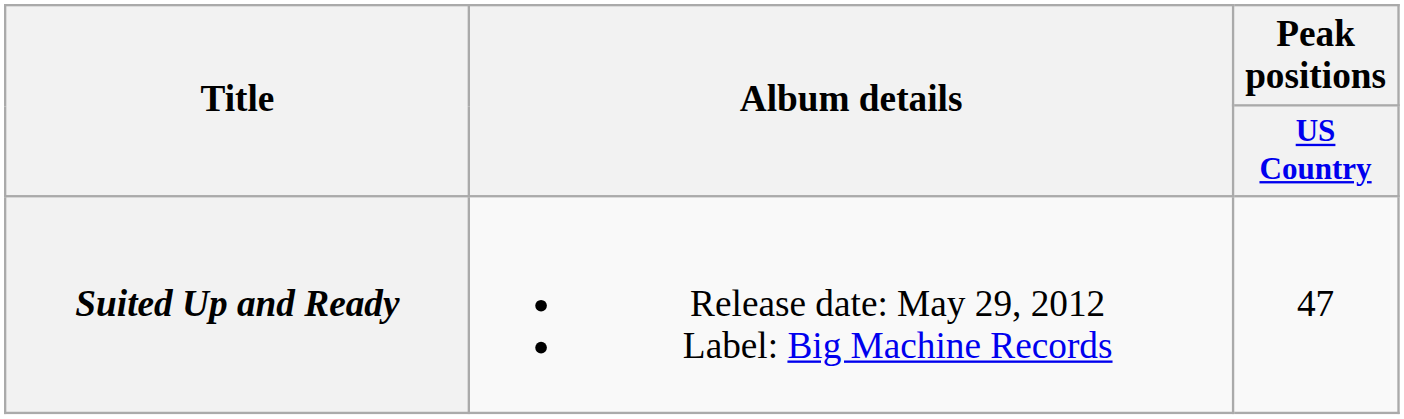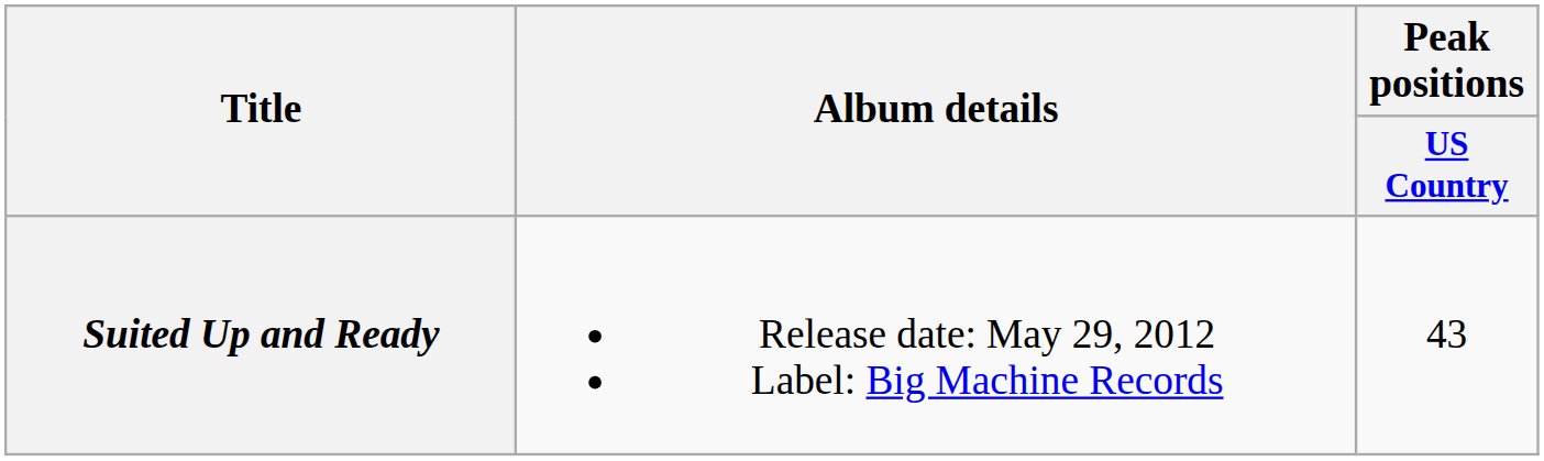 <table class="wikitable plainrowheaders" style="text-align:center;">
 <tr>
 <th rowspan="2" style="width:12em;">Title</th>
 <th rowspan="2" style="width:20em;">Album details</th>
 <th>Peak positions</th>
 </tr>
 <tr style="font-size:smaller;">
 <th width="65"><a href='#'>US Country</a><br></th>
 </tr>
 <tr>
 <th scope="row"><em>Suited Up and Ready</em></th>
 <td><br><ul><li>Release date: May 29, 2012</li><li>Label: <a href='#'>Big Machine Records</a></li></ul></td>
-<td>47</td>
+<td>43</td>
 </tr>
 </table>
